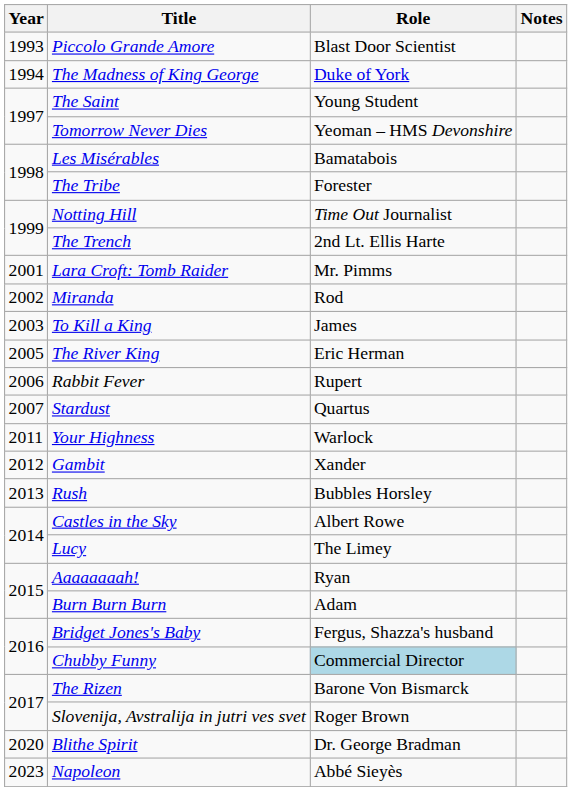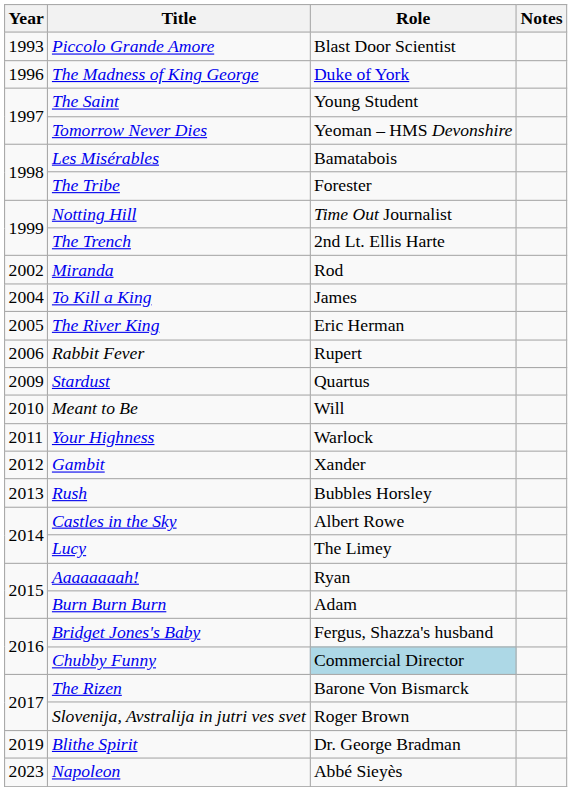 <table class="wikitable sortable">
 <tr>
 <th>Year</th>
 <th>Title</th>
 <th>Role</th>
 <th class="unsortable">Notes</th>
 </tr>
 <tr>
 <td>1993</td>
 <td><em><a href='#'>Piccolo Grande Amore</a></em></td>
 <td>Blast Door Scientist</td>
 <td></td>
 </tr>
 <tr>
-<td>1994</td>
+<td>1996</td>
 <td><em><a href='#'>The Madness of King George</a></em></td>
 <td><a href='#'>Duke of York</a></td>
 <td></td>
 </tr>
 <tr>
 <td rowspan="2">1997</td>
 <td><em><a href='#'>The Saint</a></em></td>
 <td>Young Student</td>
 <td></td>
 </tr>
 <tr>
 <td><em><a href='#'>Tomorrow Never Dies</a></em></td>
 <td>Yeoman – HMS <em>Devonshire</em></td>
 <td></td>
 </tr>
 <tr>
 <td rowspan="2">1998</td>
 <td><em><a href='#'>Les Misérables</a></em></td>
 <td>Bamatabois</td>
 <td></td>
 </tr>
 <tr>
 <td><em><a href='#'>The Tribe</a></em></td>
 <td>Forester</td>
 <td></td>
 </tr>
 <tr>
 <td rowspan="2">1999</td>
 <td><em><a href='#'>Notting Hill</a></em></td>
 <td><em>Time Out</em> Journalist</td>
 <td></td>
 </tr>
 <tr>
 <td><em><a href='#'>The Trench</a></em></td>
 <td>2nd Lt. Ellis Harte</td>
 <td></td>
 </tr>
 <tr>
-<td>2001</td>
-<td><em><a href='#'>Lara Croft: Tomb Raider</a></em></td>
-<td>Mr. Pimms</td>
-<td></td>
-</tr>
-<tr>
 <td>2002</td>
 <td><em><a href='#'>Miranda</a></em></td>
 <td>Rod</td>
 <td></td>
 </tr>
 <tr>
-<td>2003</td>
+<td>2004</td>
 <td><em><a href='#'>To Kill a King</a></em></td>
 <td>James</td>
 <td></td>
 </tr>
 <tr>
 <td>2005</td>
 <td><em><a href='#'>The River King</a></em></td>
 <td>Eric Herman</td>
 <td></td>
 </tr>
 <tr>
 <td>2006</td>
 <td><em>Rabbit Fever</em></td>
 <td>Rupert</td>
 <td></td>
 </tr>
 <tr>
-<td>2007</td>
+<td>2009</td>
 <td><em><a href='#'>Stardust</a></em></td>
 <td>Quartus</td>
+<td></td>
+</tr>
+<tr>
+<td>2010</td>
+<td><em>Meant to Be</em></td>
+<td>Will</td>
 <td></td>
 </tr>
 <tr>
 <td>2011</td>
 <td><em><a href='#'>Your Highness</a></em></td>
 <td>Warlock</td>
 <td></td>
 </tr>
 <tr>
 <td>2012</td>
 <td><em><a href='#'>Gambit</a></em></td>
 <td>Xander</td>
 <td></td>
 </tr>
 <tr>
 <td>2013</td>
 <td><em><a href='#'>Rush</a></em></td>
 <td>Bubbles Horsley</td>
 <td></td>
 </tr>
 <tr>
 <td rowspan="2">2014</td>
 <td><em><a href='#'>Castles in the Sky</a></em></td>
 <td>Albert Rowe</td>
 <td></td>
 </tr>
 <tr>
 <td><em><a href='#'>Lucy</a></em></td>
 <td>The Limey</td>
 <td></td>
 </tr>
 <tr>
 <td rowspan="2">2015</td>
 <td><em><a href='#'>Aaaaaaaah!</a></em></td>
 <td>Ryan</td>
 <td></td>
 </tr>
 <tr>
 <td><em><a href='#'>Burn Burn Burn</a></em></td>
 <td>Adam</td>
 <td></td>
 </tr>
 <tr>
 <td rowspan="2">2016</td>
 <td><em><a href='#'>Bridget Jones's Baby</a></em></td>
 <td>Fergus, Shazza's husband</td>
 <td></td>
 </tr>
 <tr>
 <td><em><a href='#'>Chubby Funny</a></em></td>
 <td style="background: lightblue;">Commercial Director</td>
 <td></td>
 </tr>
 <tr>
 <td rowspan="2">2017</td>
 <td><em><a href='#'>The Rizen</a></em></td>
 <td>Barone Von Bismarck</td>
 <td></td>
 </tr>
 <tr>
 <td><em>Slovenija, Avstralija in jutri ves svet</em></td>
 <td>Roger Brown</td>
 <td></td>
 </tr>
 <tr>
-<td>2020</td>
+<td>2019</td>
 <td><em><a href='#'>Blithe Spirit</a></em></td>
 <td>Dr. George Bradman</td>
 <td></td>
 </tr>
 <tr>
 <td>2023</td>
 <td><em><a href='#'>Napoleon</a></em></td>
 <td>Abbé Sieyès</td>
 <td></td>
 </tr>
 </table>
